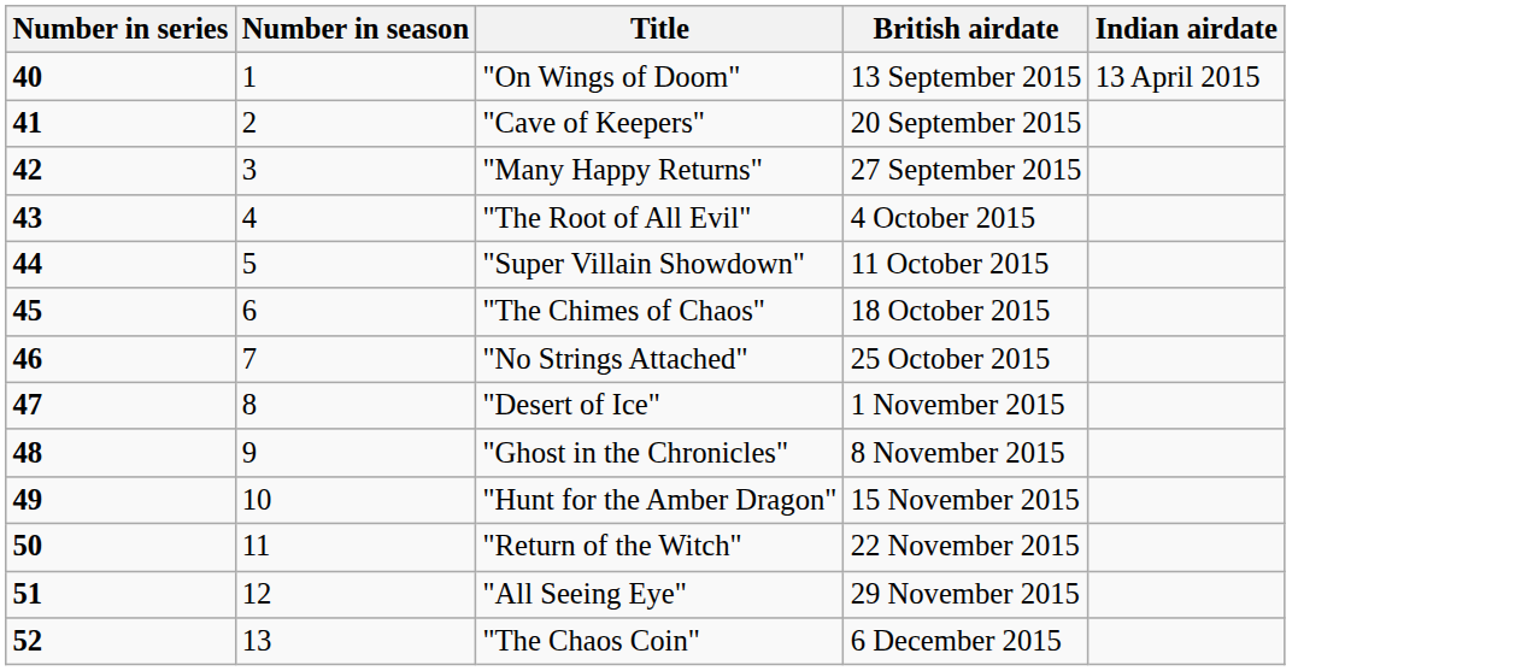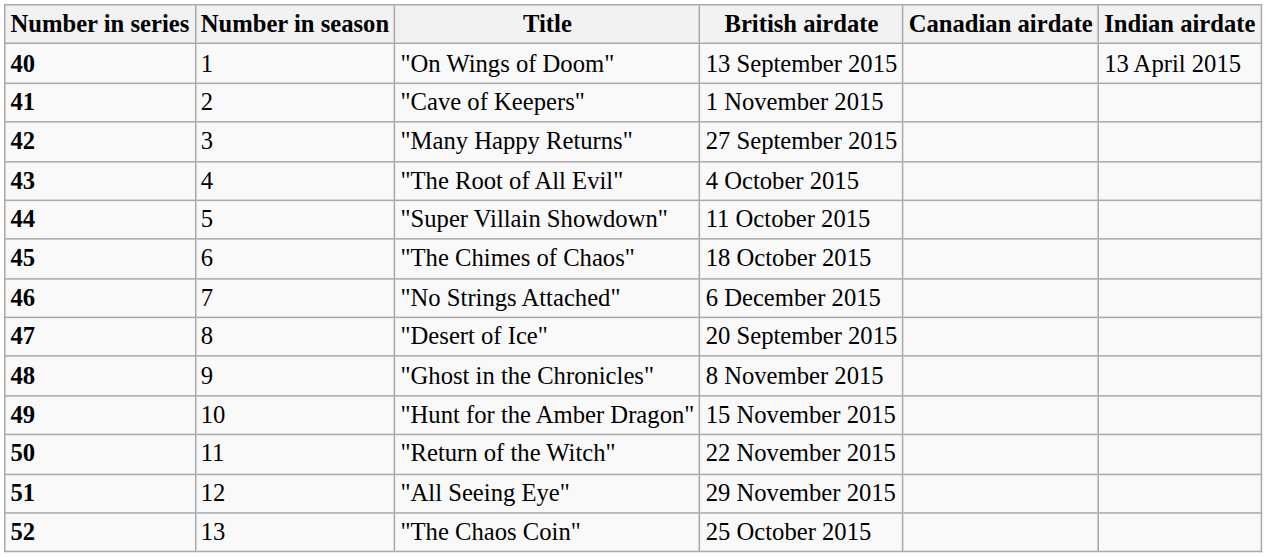 <table class="wikitable">
 <tr>
 <th>Number in series</th>
 <th>Number in season</th>
 <th>Title</th>
 <th>British airdate</th>
+<th>Canadian airdate</th>
 <th>Indian airdate</th>
 </tr>
 <tr>
 <td><strong>40</strong></td>
 <td>1</td>
 <td>"On Wings of Doom"</td>
 <td>13 September 2015</td>
+<td></td>
 <td>13 April 2015</td>
 </tr>
 <tr>
 <td><strong>41</strong></td>
 <td>2</td>
 <td>"Cave of Keepers"</td>
-<td>20 September 2015</td>
+<td>1 November 2015</td>
+<td></td>
 <td></td>
 </tr>
 <tr>
 <td><strong>42</strong></td>
 <td>3</td>
 <td>"Many Happy Returns"</td>
 <td>27 September 2015</td>
 <td></td>
+<td></td>
 </tr>
 <tr>
 <td><strong>43</strong></td>
 <td>4</td>
 <td>"The Root of All Evil"</td>
 <td>4 October 2015</td>
+<td></td>
 <td></td>
 </tr>
 <tr>
 <td><strong>44</strong></td>
 <td>5</td>
 <td>"Super Villain Showdown"</td>
 <td>11 October 2015</td>
 <td></td>
+<td></td>
 </tr>
 <tr>
 <td><strong>45</strong></td>
 <td>6</td>
 <td>"The Chimes of Chaos"</td>
 <td>18 October 2015</td>
 <td></td>
+<td></td>
 </tr>
 <tr>
 <td><strong>46</strong></td>
 <td>7</td>
 <td>"No Strings Attached"</td>
-<td>25 October 2015</td>
+<td>6 December 2015</td>
+<td></td>
 <td></td>
 </tr>
 <tr>
 <td><strong>47</strong></td>
 <td>8</td>
 <td>"Desert of Ice"</td>
-<td>1 November 2015</td>
+<td>20 September 2015</td>
+<td></td>
 <td></td>
 </tr>
 <tr>
 <td><strong>48</strong></td>
 <td>9</td>
 <td>"Ghost in the Chronicles"</td>
 <td>8 November 2015</td>
 <td></td>
+<td></td>
 </tr>
 <tr>
 <td><strong>49</strong></td>
 <td>10</td>
 <td>"Hunt for the Amber Dragon"</td>
 <td>15 November 2015</td>
+<td></td>
 <td></td>
 </tr>
 <tr>
 <td><strong>50</strong></td>
 <td>11</td>
 <td>"Return of the Witch"</td>
 <td>22 November 2015</td>
 <td></td>
+<td></td>
 </tr>
 <tr>
 <td><strong>51</strong></td>
 <td>12</td>
 <td>"All Seeing Eye"</td>
 <td>29 November 2015</td>
 <td></td>
+<td></td>
 </tr>
 <tr>
 <td><strong>52</strong></td>
 <td>13</td>
 <td>"The Chaos Coin"</td>
-<td>6 December 2015</td>
+<td>25 October 2015</td>
+<td></td>
 <td></td>
 </tr>
 </table>
